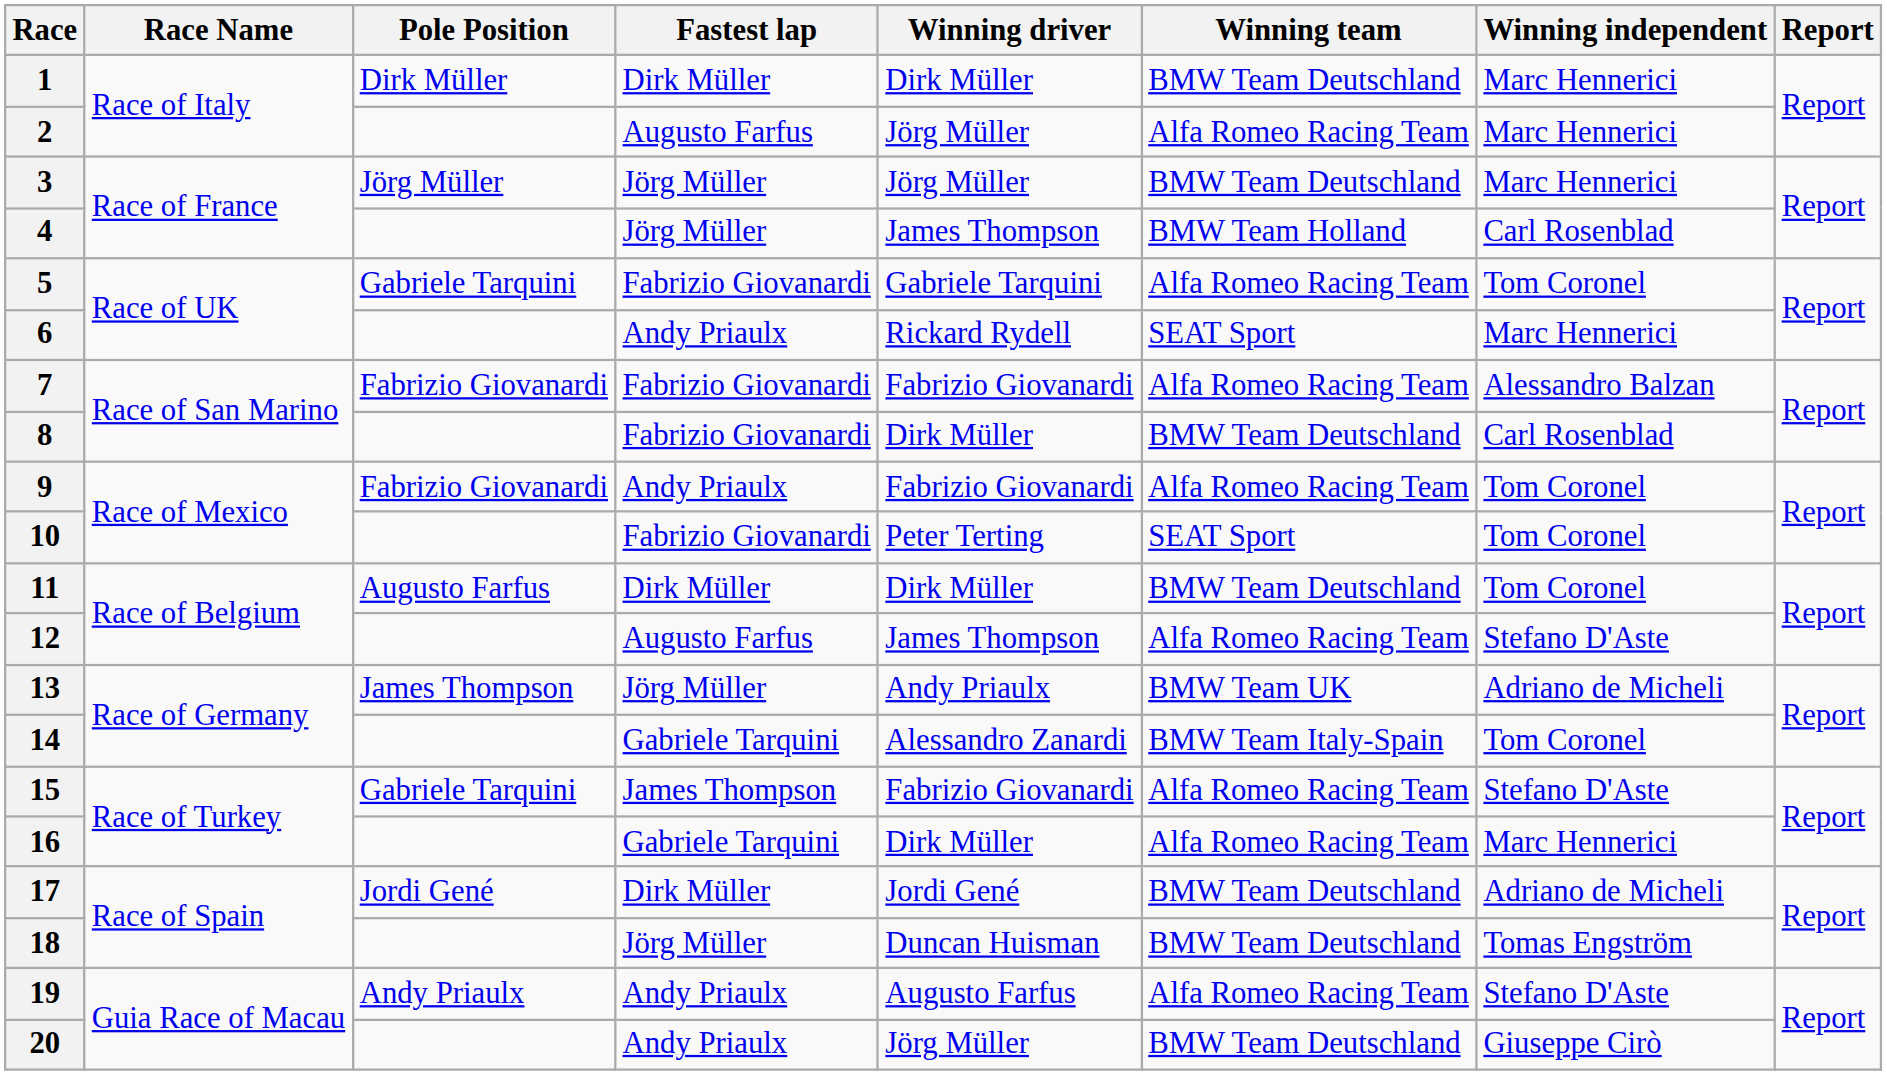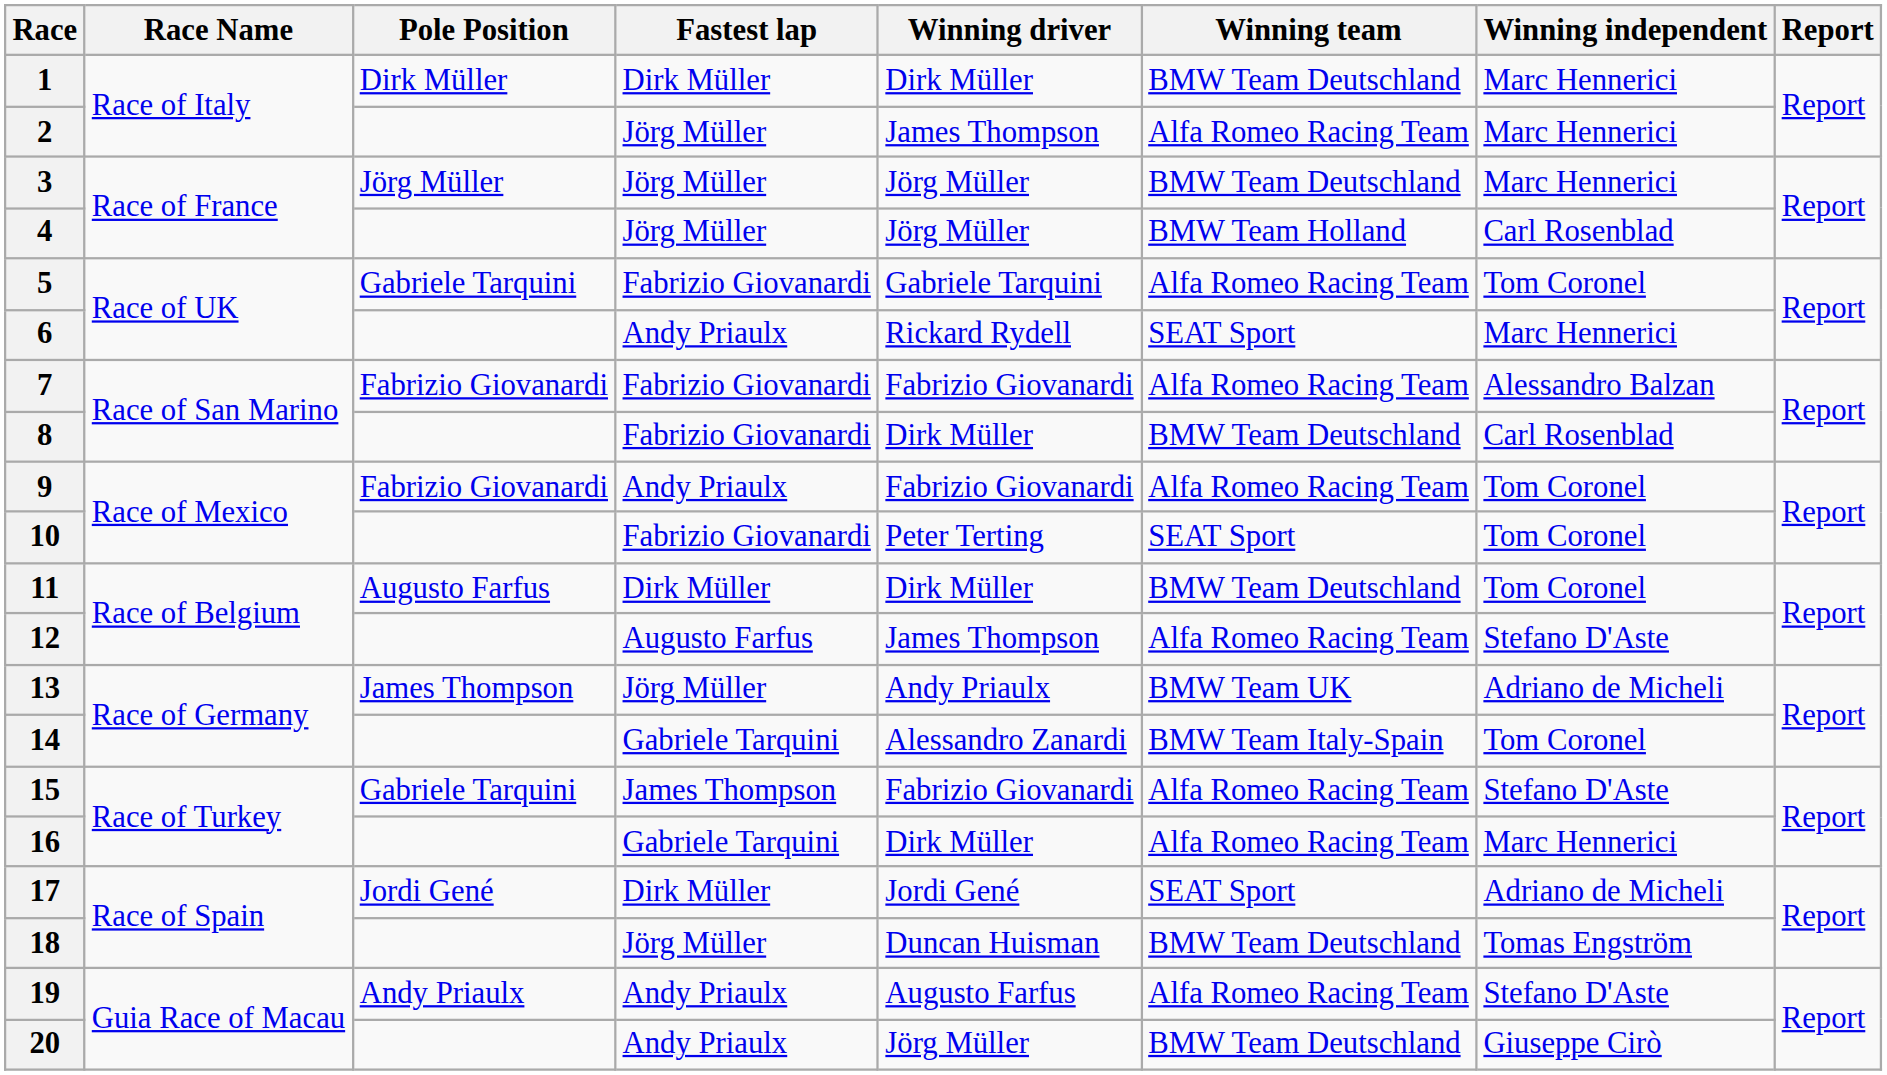 <table class="wikitable" style="font-size: 85%">
 <tr>
 <th>Race</th>
 <th nowrap>Race Name</th>
 <th nowrap>Pole Position</th>
 <th nowrap>Fastest lap</th>
 <th nowrap>Winning driver</th>
 <th nowrap>Winning team</th>
 <th nowrap>Winning independent</th>
 <th>Report</th>
 </tr>
 <tr>
 <th>1</th>
 <td rowspan=2> <a href='#'>Race of Italy</a></td>
 <td> <a href='#'>Dirk Müller</a></td>
 <td> <a href='#'>Dirk Müller</a></td>
 <td> <a href='#'>Dirk Müller</a></td>
 <td> <a href='#'>BMW Team Deutschland</a></td>
 <td> <a href='#'>Marc Hennerici</a></td>
 <td rowspan=2><a href='#'>Report</a></td>
 </tr>
 <tr>
 <th>2</th>
 <td></td>
-<td> <a href='#'>Augusto Farfus</a></td>
 <td> <a href='#'>Jörg Müller</a></td>
+<td> <a href='#'>James Thompson</a></td>
 <td> <a href='#'>Alfa Romeo Racing Team</a></td>
 <td> <a href='#'>Marc Hennerici</a></td>
 </tr>
 <tr>
 <th>3</th>
 <td rowspan=2> <a href='#'>Race of France</a></td>
 <td> <a href='#'>Jörg Müller</a></td>
 <td> <a href='#'>Jörg Müller</a></td>
 <td> <a href='#'>Jörg Müller</a></td>
 <td> <a href='#'>BMW Team Deutschland</a></td>
 <td> <a href='#'>Marc Hennerici</a></td>
 <td rowspan=2><a href='#'>Report</a></td>
 </tr>
 <tr>
 <th>4</th>
 <td></td>
 <td> <a href='#'>Jörg Müller</a></td>
-<td> <a href='#'>James Thompson</a></td>
+<td> <a href='#'>Jörg Müller</a></td>
 <td> <a href='#'>BMW Team Holland</a></td>
 <td> <a href='#'>Carl Rosenblad</a></td>
 </tr>
 <tr>
 <th>5</th>
 <td rowspan=2> <a href='#'>Race of UK</a></td>
 <td> <a href='#'>Gabriele Tarquini</a></td>
 <td> <a href='#'>Fabrizio Giovanardi</a></td>
 <td> <a href='#'>Gabriele Tarquini</a></td>
 <td> <a href='#'>Alfa Romeo Racing Team</a></td>
 <td> <a href='#'>Tom Coronel</a></td>
 <td rowspan=2><a href='#'>Report</a></td>
 </tr>
 <tr>
 <th>6</th>
 <td></td>
 <td> <a href='#'>Andy Priaulx</a></td>
 <td> <a href='#'>Rickard Rydell</a></td>
 <td> <a href='#'>SEAT Sport</a></td>
 <td> <a href='#'>Marc Hennerici</a></td>
 </tr>
 <tr>
 <th>7</th>
 <td rowspan=2 nowrap> <a href='#'>Race of San Marino</a></td>
 <td nowrap> <a href='#'>Fabrizio Giovanardi</a></td>
 <td nowrap> <a href='#'>Fabrizio Giovanardi</a></td>
 <td nowrap> <a href='#'>Fabrizio Giovanardi</a></td>
 <td nowrap> <a href='#'>Alfa Romeo Racing Team</a></td>
 <td nowrap> <a href='#'>Alessandro Balzan</a></td>
 <td rowspan=2><a href='#'>Report</a></td>
 </tr>
 <tr>
 <th>8</th>
 <td></td>
 <td> <a href='#'>Fabrizio Giovanardi</a></td>
 <td> <a href='#'>Dirk Müller</a></td>
 <td> <a href='#'>BMW Team Deutschland</a></td>
 <td> <a href='#'>Carl Rosenblad</a></td>
 </tr>
 <tr>
 <th>9</th>
 <td rowspan=2> <a href='#'>Race of Mexico</a></td>
 <td> <a href='#'>Fabrizio Giovanardi</a></td>
 <td> <a href='#'>Andy Priaulx</a></td>
 <td> <a href='#'>Fabrizio Giovanardi</a></td>
 <td> <a href='#'>Alfa Romeo Racing Team</a></td>
 <td> <a href='#'>Tom Coronel</a></td>
 <td rowspan=2><a href='#'>Report</a></td>
 </tr>
 <tr>
 <th>10</th>
 <td></td>
 <td> <a href='#'>Fabrizio Giovanardi</a></td>
 <td> <a href='#'>Peter Terting</a></td>
 <td> <a href='#'>SEAT Sport</a></td>
 <td> <a href='#'>Tom Coronel</a></td>
 </tr>
 <tr>
 <th>11</th>
 <td rowspan=2> <a href='#'>Race of Belgium</a></td>
 <td> <a href='#'>Augusto Farfus</a></td>
 <td> <a href='#'>Dirk Müller</a></td>
 <td> <a href='#'>Dirk Müller</a></td>
 <td> <a href='#'>BMW Team Deutschland</a></td>
 <td> <a href='#'>Tom Coronel</a></td>
 <td rowspan=2><a href='#'>Report</a></td>
 </tr>
 <tr>
 <th>12</th>
 <td></td>
 <td> <a href='#'>Augusto Farfus</a></td>
 <td> <a href='#'>James Thompson</a></td>
 <td> <a href='#'>Alfa Romeo Racing Team</a></td>
 <td> <a href='#'>Stefano D'Aste</a></td>
 </tr>
 <tr>
 <th>13</th>
 <td rowspan=2> <a href='#'>Race of Germany</a></td>
 <td> <a href='#'>James Thompson</a></td>
 <td> <a href='#'>Jörg Müller</a></td>
 <td> <a href='#'>Andy Priaulx</a></td>
 <td> <a href='#'>BMW Team UK</a></td>
 <td> <a href='#'>Adriano de Micheli</a></td>
 <td rowspan=2><a href='#'>Report</a></td>
 </tr>
 <tr>
 <th>14</th>
 <td></td>
 <td> <a href='#'>Gabriele Tarquini</a></td>
 <td> <a href='#'>Alessandro Zanardi</a></td>
 <td> <a href='#'>BMW Team Italy-Spain</a></td>
 <td> <a href='#'>Tom Coronel</a></td>
 </tr>
 <tr>
 <th>15</th>
 <td rowspan=2> <a href='#'>Race of Turkey</a></td>
 <td> <a href='#'>Gabriele Tarquini</a></td>
 <td> <a href='#'>James Thompson</a></td>
 <td> <a href='#'>Fabrizio Giovanardi</a></td>
 <td> <a href='#'>Alfa Romeo Racing Team</a></td>
 <td> <a href='#'>Stefano D'Aste</a></td>
 <td rowspan=2><a href='#'>Report</a></td>
 </tr>
 <tr>
 <th>16</th>
 <td></td>
 <td> <a href='#'>Gabriele Tarquini</a></td>
 <td> <a href='#'>Dirk Müller</a></td>
 <td> <a href='#'>Alfa Romeo Racing Team</a></td>
 <td> <a href='#'>Marc Hennerici</a></td>
 </tr>
 <tr>
 <th>17</th>
 <td rowspan=2> <a href='#'>Race of Spain</a></td>
 <td> <a href='#'>Jordi Gené</a></td>
 <td> <a href='#'>Dirk Müller</a></td>
 <td> <a href='#'>Jordi Gené</a></td>
-<td> <a href='#'>BMW Team Deutschland</a></td>
+<td> <a href='#'>SEAT Sport</a></td>
 <td> <a href='#'>Adriano de Micheli</a></td>
 <td rowspan=2><a href='#'>Report</a></td>
 </tr>
 <tr>
 <th>18</th>
 <td></td>
 <td> <a href='#'>Jörg Müller</a></td>
 <td> <a href='#'>Duncan Huisman</a></td>
 <td> <a href='#'>BMW Team Deutschland</a></td>
 <td> <a href='#'>Tomas Engström</a></td>
 </tr>
 <tr>
 <th>19</th>
 <td rowspan=2 nowrap> <a href='#'>Guia Race of Macau</a></td>
 <td> <a href='#'>Andy Priaulx</a></td>
 <td> <a href='#'>Andy Priaulx</a></td>
 <td> <a href='#'>Augusto Farfus</a></td>
 <td> <a href='#'>Alfa Romeo Racing Team</a></td>
 <td> <a href='#'>Stefano D'Aste</a></td>
 <td rowspan=2><a href='#'>Report</a></td>
 </tr>
 <tr>
 <th>20</th>
 <td></td>
 <td> <a href='#'>Andy Priaulx</a></td>
 <td> <a href='#'>Jörg Müller</a></td>
 <td> <a href='#'>BMW Team Deutschland</a></td>
 <td> <a href='#'>Giuseppe Cirò</a></td>
 </tr>
 </table>
